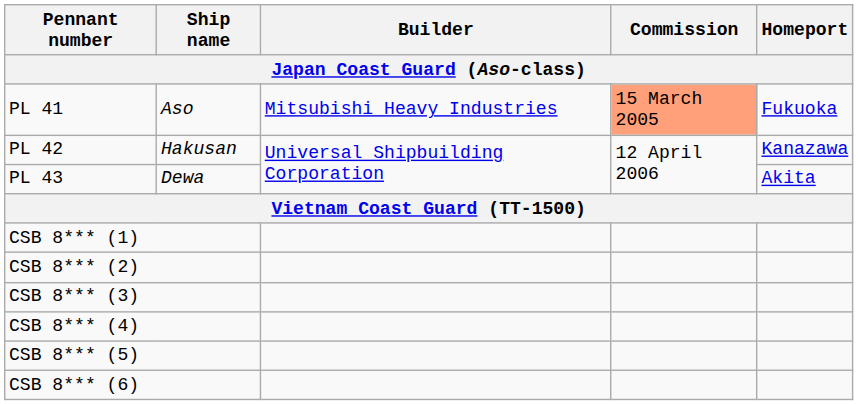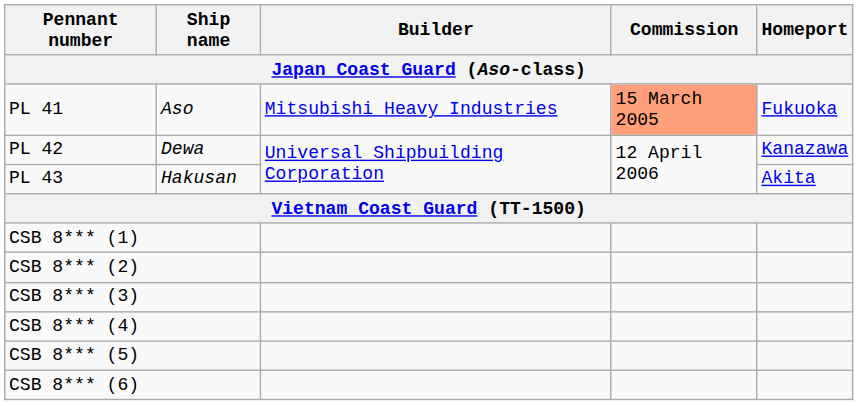 <table class="wikitable">
 <tr>
 <th>Pennant number</th>
 <th>Ship name</th>
 <th>Builder</th>
 <th>Commission</th>
 <th>Homeport</th>
 </tr>
 <tr>
 <th colspan="5"> <a href='#'>Japan Coast Guard</a> (<em>Aso</em>-class)</th>
 </tr>
 <tr>
 <td>PL 41</td>
 <td><em>Aso</em></td>
 <td><a href='#'>Mitsubishi Heavy Industries</a></td>
 <td style="background: lightsalmon;">15 March 2005</td>
 <td><a href='#'>Fukuoka</a></td>
 </tr>
 <tr>
 <td>PL 42</td>
-<td><em>Hakusan</em></td>
+<td><em>Dewa</em></td>
 <td rowspan="2"><a href='#'>Universal Shipbuilding Corporation</a></td>
 <td rowspan="2">12 April 2006</td>
 <td><a href='#'>Kanazawa</a></td>
 </tr>
 <tr>
 <td>PL 43</td>
-<td><em>Dewa</em></td>
+<td><em>Hakusan</em></td>
 <td><a href='#'>Akita</a></td>
 </tr>
 <tr>
 <th colspan="5"> <a href='#'>Vietnam Coast Guard</a> (TT-1500)</th>
 </tr>
 <tr>
 <td colspan="2">CSB 8*** (1)</td>
 <td></td>
 <td></td>
 <td></td>
 </tr>
 <tr>
 <td colspan="2">CSB 8*** (2)</td>
 <td></td>
 <td></td>
 <td></td>
 </tr>
 <tr>
 <td colspan="2">CSB 8*** (3)</td>
 <td></td>
 <td></td>
 <td></td>
 </tr>
 <tr>
 <td colspan="2">CSB 8*** (4)</td>
 <td></td>
 <td></td>
 <td></td>
 </tr>
 <tr>
 <td colspan="2">CSB 8*** (5)</td>
 <td></td>
 <td></td>
 <td></td>
 </tr>
 <tr>
 <td colspan="2">CSB 8*** (6)</td>
 <td></td>
 <td></td>
 <td></td>
 </tr>
 </table>
